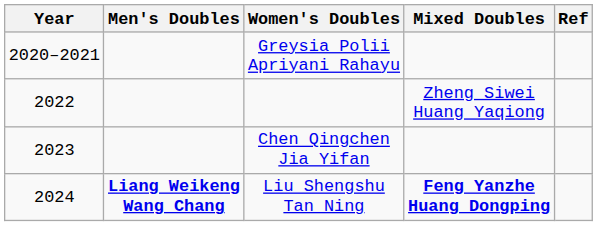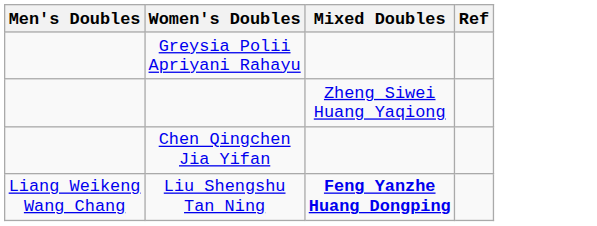 <table class="wikitable" style="text-align:center;">
 <tr>
-<th>Year</th>
 <th>Men's Doubles</th>
 <th>Women's Doubles</th>
 <th>Mixed Doubles</th>
 <th>Ref</th>
 </tr>
 <tr>
-<td>2020–2021</td>
 <td></td>
 <td> <a href='#'>Greysia Polii</a><br><a href='#'>Apriyani Rahayu</a></td>
 <td></td>
 <td></td>
 </tr>
 <tr>
-<td>2022</td>
 <td></td>
 <td></td>
 <td> <a href='#'>Zheng Siwei</a><br><a href='#'>Huang Yaqiong</a></td>
 <td></td>
 </tr>
 <tr>
-<td>2023</td>
 <td></td>
 <td> <a href='#'>Chen Qingchen</a><br><a href='#'>Jia Yifan</a></td>
 <td></td>
 <td></td>
 </tr>
 <tr>
-<td>2024</td>
-<td><strong> <a href='#'>Liang Weikeng</a><br><a href='#'>Wang Chang</a></strong></td>
+<td> <a href='#'>Liang Weikeng</a><br><a href='#'>Wang Chang</a></td>
 <td> <a href='#'>Liu Shengshu</a><br><a href='#'>Tan Ning</a></td>
 <td><strong> <a href='#'>Feng Yanzhe</a><br><a href='#'>Huang Dongping</a></strong></td>
 <td></td>
 </tr>
 </table>
